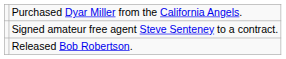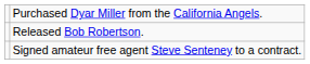 <table class="wikitable">
 <tr>
 <td></td>
 <td>Purchased <a href='#'>Dyar Miller</a> from the <a href='#'>California Angels</a>.</td>
 </tr>
 <tr>
 <td></td>
-<td>Signed amateur free agent <a href='#'>Steve Senteney</a> to a contract.</td>
+<td>Released <a href='#'>Bob Robertson</a>.</td>
 </tr>
 <tr>
 <td></td>
-<td>Released <a href='#'>Bob Robertson</a>.</td>
+<td>Signed amateur free agent <a href='#'>Steve Senteney</a> to a contract.</td>
 </tr>
 </table>
